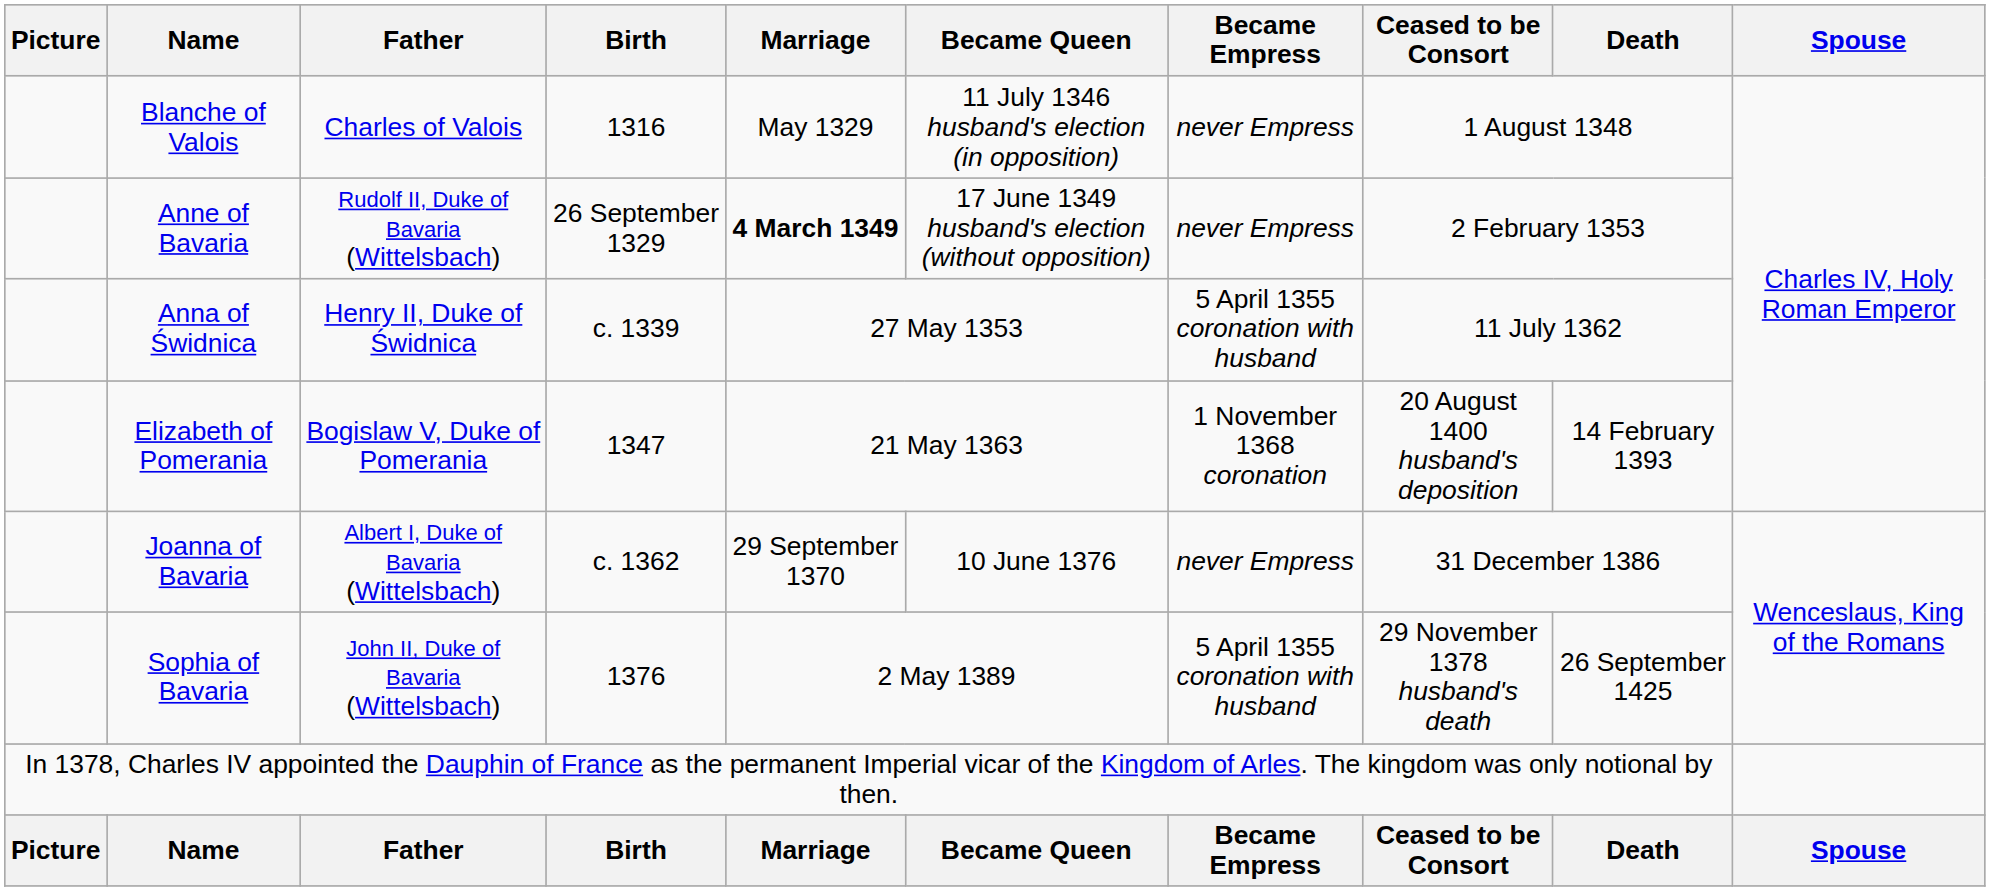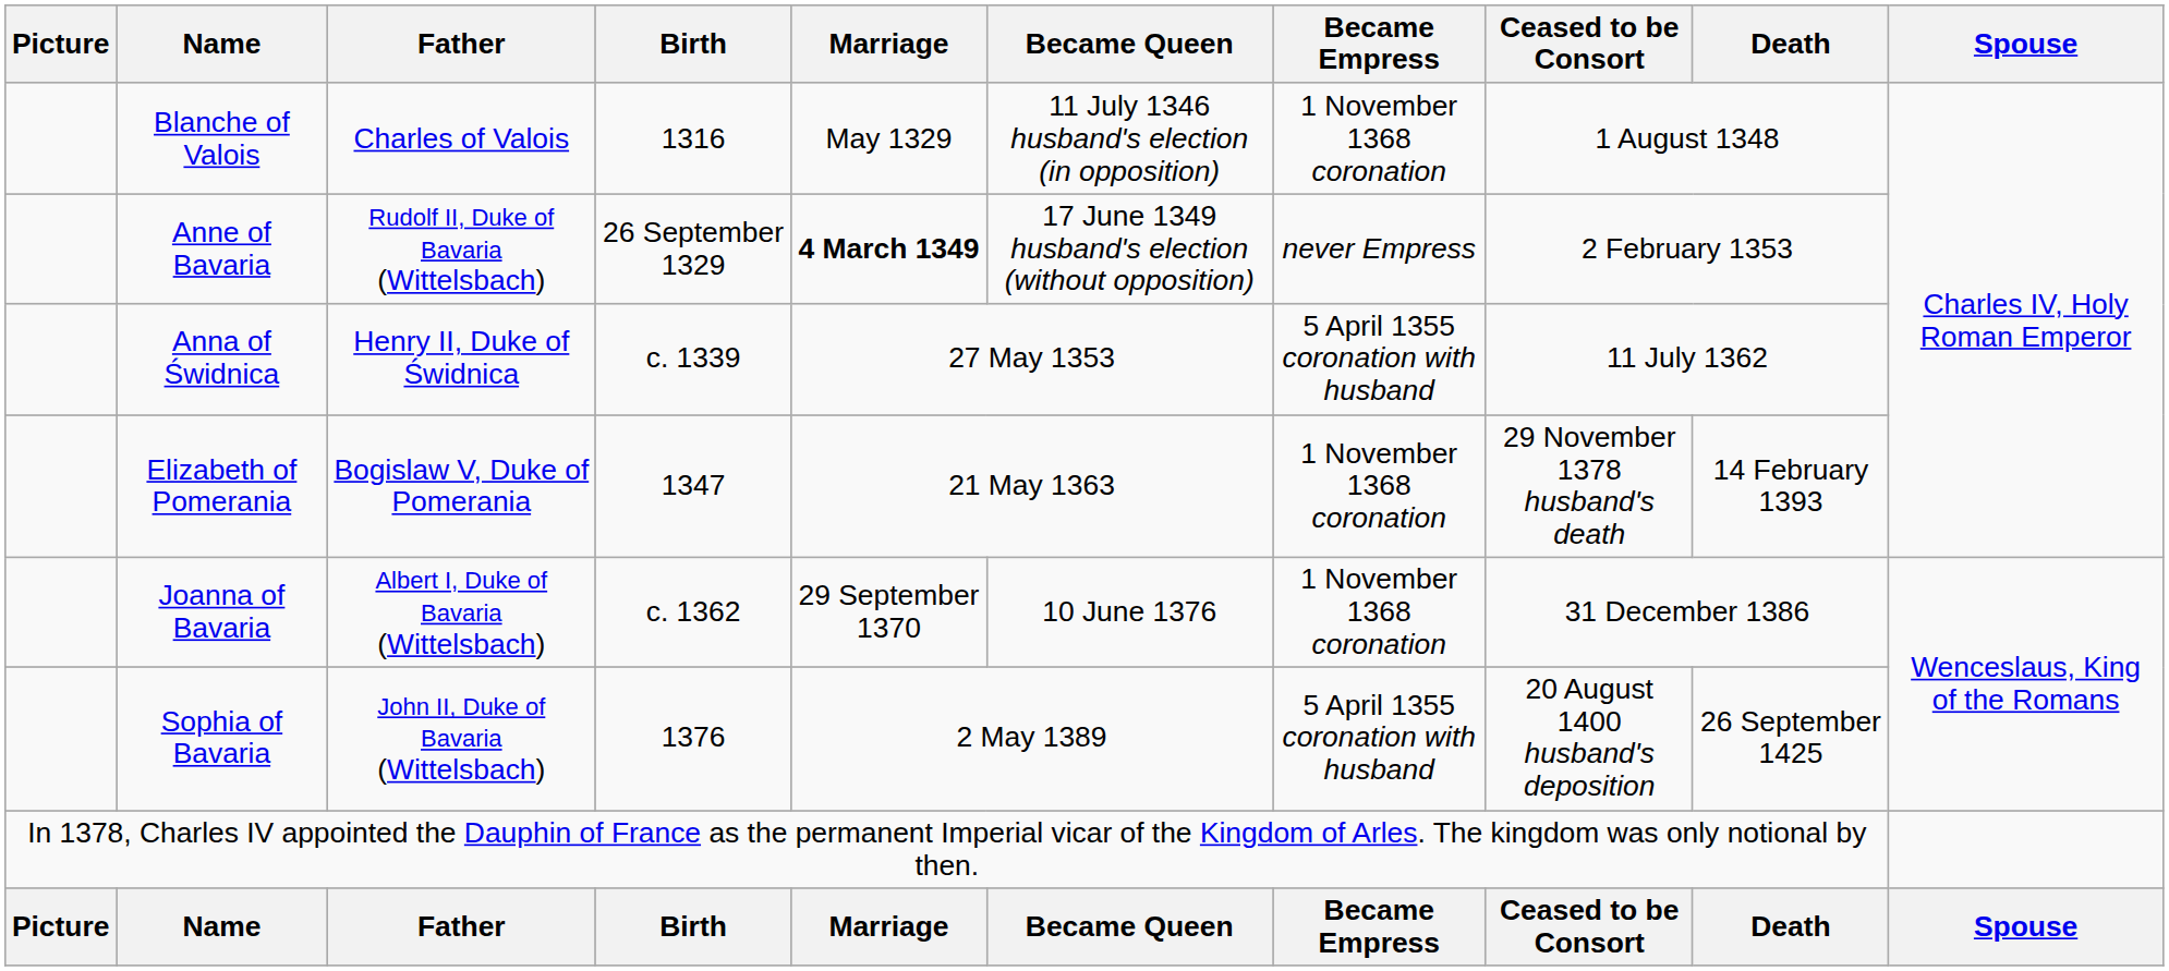 <table width=95% class="wikitable">
 <tr>
 <th>Picture</th>
 <th>Name</th>
 <th>Father</th>
 <th>Birth</th>
 <th>Marriage</th>
 <th>Became Queen</th>
 <th>Became Empress</th>
 <th>Ceased to be Consort</th>
 <th>Death</th>
 <th><a href='#'>Spouse</a></th>
 </tr>
 <tr>
 <td align=center></td>
 <td align=center><a href='#'>Blanche of Valois</a></td>
 <td align="center"><a href='#'>Charles of Valois</a></td>
 <td align="center">1316</td>
 <td align="center">May 1329</td>
 <td align="center">11 July 1346<br><em>husband's election (in opposition)</em></td>
-<td align="center"><em>never Empress</em></td>
+<td align="center">1 November 1368<br><em>coronation</em></td>
 <td align="center" colspan="2">1 August 1348</td>
 <td align="center" rowspan="4"><a href='#'>Charles IV, Holy Roman Emperor</a></td>
 </tr>
 <tr>
 <td align=center></td>
 <td align=center><a href='#'>Anne of Bavaria</a></td>
 <td align="center"><small><a href='#'>Rudolf II, Duke of Bavaria</a></small><br>(<a href='#'>Wittelsbach</a>)</td>
 <td align="center">26 September 1329</td>
 <td align="center"><strong>4 March 1349</strong></td>
 <td align="center">17 June 1349<br><em>husband's election (without opposition)</em></td>
 <td align="center"><em>never Empress</em></td>
 <td align="center" colspan="2">2 February 1353</td>
 </tr>
 <tr>
 <td align=center></td>
 <td align=center><a href='#'>Anna of Świdnica</a></td>
 <td align="center"><a href='#'>Henry II, Duke of Świdnica</a></td>
 <td align="center">c. 1339</td>
 <td align="center" colspan="2">27 May 1353</td>
 <td align="center">5 April 1355<br><em>coronation with husband</em></td>
 <td align="center" colspan="2">11 July 1362</td>
 </tr>
 <tr>
 <td align=center></td>
 <td align=center><a href='#'>Elizabeth of Pomerania</a></td>
 <td align="center"><a href='#'>Bogislaw V, Duke of Pomerania</a></td>
 <td align="center">1347</td>
 <td align="center" colspan="2">21 May 1363</td>
 <td align="center">1 November 1368<br><em>coronation</em></td>
-<td align="center">20 August 1400<br><em>husband's deposition</em></td>
+<td align="center">29 November 1378 <br> <em>husband's death</em></td>
 <td align="center">14 February 1393</td>
 </tr>
 <tr>
 <td align=center></td>
 <td align=center><a href='#'>Joanna of Bavaria</a></td>
 <td align="center"><small><a href='#'>Albert I, Duke of Bavaria</a></small><br>(<a href='#'>Wittelsbach</a>)</td>
 <td align="center">c. 1362</td>
 <td align="center">29 September 1370</td>
 <td align="center">10 June 1376</td>
-<td align="center"><em>never Empress</em></td>
+<td align="center">1 November 1368<br><em>coronation</em></td>
 <td align="center" colspan="2">31 December 1386</td>
 <td align="center" rowspan="2"><a href='#'>Wenceslaus, King of the Romans</a></td>
 </tr>
 <tr>
 <td align=center></td>
 <td align=center><a href='#'>Sophia of Bavaria</a></td>
 <td align="center"><small><a href='#'>John II, Duke of Bavaria</a></small><br>(<a href='#'>Wittelsbach</a>)</td>
 <td align="center">1376</td>
 <td align="center" colspan="2">2 May 1389</td>
 <td align="center">5 April 1355<br><em>coronation with husband</em></td>
-<td align="center">29 November 1378 <br> <em>husband's death</em></td>
+<td align="center">20 August 1400<br><em>husband's deposition</em></td>
 <td align="center">26 September 1425</td>
 </tr>
 <tr>
 <td align="center" colspan="9">In 1378, Charles IV appointed the <a href='#'>Dauphin of France</a> as the permanent Imperial vicar of the <a href='#'>Kingdom of Arles</a>. The kingdom was only notional by then.</td>
 </tr>
 <tr>
 <th>Picture</th>
 <th>Name</th>
 <th>Father</th>
 <th>Birth</th>
 <th>Marriage</th>
 <th>Became Queen</th>
 <th>Became Empress</th>
 <th>Ceased to be Consort</th>
 <th>Death</th>
 <th><a href='#'>Spouse</a></th>
 </tr>
 </table>
